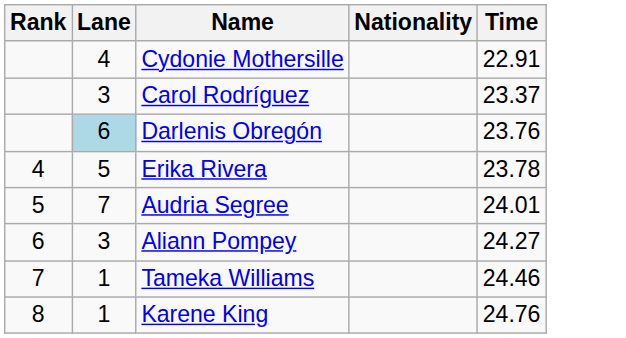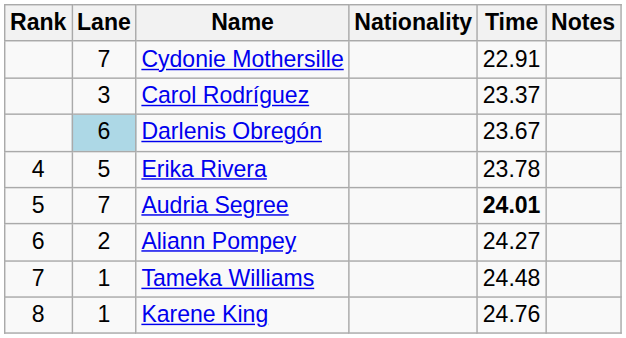 <table class="wikitable sortable" style="text-align:center">
 <tr>
 <th>Rank</th>
 <th>Lane</th>
 <th>Name</th>
 <th>Nationality</th>
 <th>Time</th>
+<th>Notes</th>
 </tr>
 <tr>
 <td></td>
-<td>4</td>
+<td>7</td>
 <td align=left><a href='#'>Cydonie Mothersille</a></td>
 <td align=left></td>
 <td>22.91</td>
+<td></td>
 </tr>
 <tr>
 <td></td>
 <td>3</td>
 <td align=left><a href='#'>Carol Rodríguez</a></td>
 <td align=left></td>
 <td>23.37</td>
+<td></td>
 </tr>
 <tr>
 <td></td>
 <td style="background: lightblue;">6</td>
 <td align=left><a href='#'>Darlenis Obregón</a></td>
 <td align=left></td>
-<td>23.76</td>
+<td>23.67</td>
+<td></td>
 </tr>
 <tr>
 <td>4</td>
 <td>5</td>
 <td align=left><a href='#'>Erika Rivera</a></td>
 <td align=left></td>
 <td>23.78</td>
+<td></td>
 </tr>
 <tr>
 <td>5</td>
 <td>7</td>
 <td align=left><a href='#'>Audria Segree</a></td>
 <td align=left></td>
-<td>24.01</td>
+<td><strong>24.01</strong></td>
+<td></td>
 </tr>
 <tr>
 <td>6</td>
-<td>3</td>
+<td>2</td>
 <td align=left><a href='#'>Aliann Pompey</a></td>
 <td align=left></td>
 <td>24.27</td>
+<td></td>
 </tr>
 <tr>
 <td>7</td>
 <td>1</td>
 <td align=left><a href='#'>Tameka Williams</a></td>
 <td align=left></td>
-<td>24.46</td>
+<td>24.48</td>
+<td></td>
 </tr>
 <tr>
 <td>8</td>
 <td>1</td>
 <td align=left><a href='#'>Karene King</a></td>
 <td align=left></td>
 <td>24.76</td>
+<td></td>
 </tr>
 </table>
